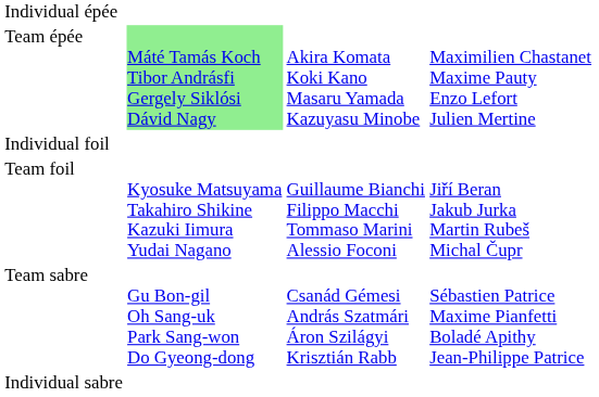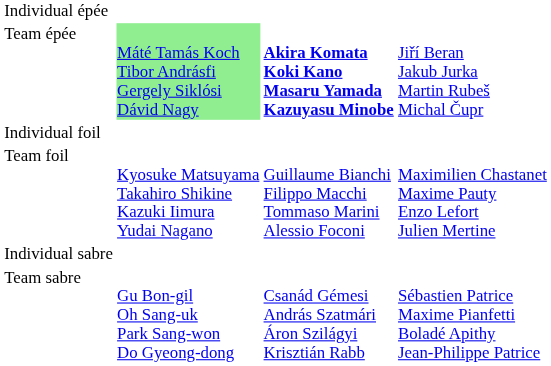 <table>
 <tr>
 <td>Individual épée<br></td>
 <td></td>
 <td></td>
 <td></td>
 </tr>
 <tr valign=top>
 <td>Team épée<br></td>
 <td style="background: lightgreen;"><br><a href='#'>Máté Tamás Koch</a><br><a href='#'>Tibor Andrásfi</a><br><a href='#'>Gergely Siklósi</a><br><a href='#'>Dávid Nagy</a></td>
-<td><br><a href='#'>Akira Komata</a><br><a href='#'>Koki Kano</a><br><a href='#'>Masaru Yamada</a><br><a href='#'>Kazuyasu Minobe</a></td>
-<td><br><a href='#'>Maximilien Chastanet</a><br><a href='#'>Maxime Pauty</a><br><a href='#'>Enzo Lefort</a><br><a href='#'>Julien Mertine</a></td>
+<td><strong><br><a href='#'>Akira Komata</a><br><a href='#'>Koki Kano</a><br><a href='#'>Masaru Yamada</a><br><a href='#'>Kazuyasu Minobe</a></strong></td>
+<td><br><a href='#'>Jiří Beran</a><br><a href='#'>Jakub Jurka</a><br><a href='#'>Martin Rubeš</a><br><a href='#'>Michal Čupr</a></td>
 </tr>
 <tr>
 <td>Individual foil<br></td>
 <td></td>
 <td></td>
 <td></td>
 </tr>
 <tr valign=top>
 <td>Team foil<br></td>
 <td><br><a href='#'>Kyosuke Matsuyama</a><br><a href='#'>Takahiro Shikine</a><br><a href='#'>Kazuki Iimura</a><br><a href='#'>Yudai Nagano</a></td>
 <td><br><a href='#'>Guillaume Bianchi</a><br><a href='#'>Filippo Macchi</a><br><a href='#'>Tommaso Marini</a><br><a href='#'>Alessio Foconi</a></td>
-<td><br><a href='#'>Jiří Beran</a><br><a href='#'>Jakub Jurka</a><br><a href='#'>Martin Rubeš</a><br><a href='#'>Michal Čupr</a></td>
+<td><br><a href='#'>Maximilien Chastanet</a><br><a href='#'>Maxime Pauty</a><br><a href='#'>Enzo Lefort</a><br><a href='#'>Julien Mertine</a></td>
+</tr>
+<tr>
+<td>Individual sabre<br></td>
+<td></td>
+<td></td>
+<td></td>
 </tr>
 <tr valign=top>
 <td>Team sabre<br></td>
 <td><br><a href='#'>Gu Bon-gil</a><br><a href='#'>Oh Sang-uk</a><br><a href='#'>Park Sang-won</a><br><a href='#'>Do Gyeong-dong</a></td>
 <td><br><a href='#'>Csanád Gémesi</a><br><a href='#'>András Szatmári</a><br><a href='#'>Áron Szilágyi</a><br><a href='#'>Krisztián Rabb</a></td>
 <td><br><a href='#'>Sébastien Patrice</a><br><a href='#'>Maxime Pianfetti</a><br><a href='#'>Boladé Apithy</a><br><a href='#'>Jean-Philippe Patrice</a></td>
 </tr>
-<tr>
-<td>Individual sabre<br></td>
-<td></td>
-<td></td>
-<td></td>
-</tr>
 </table>
